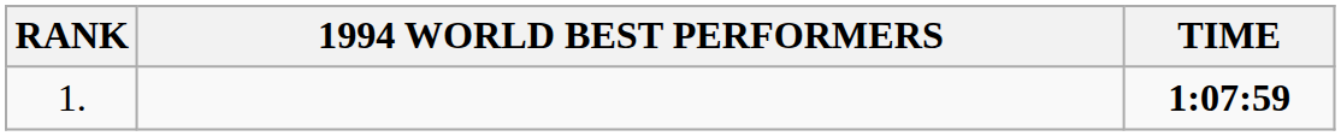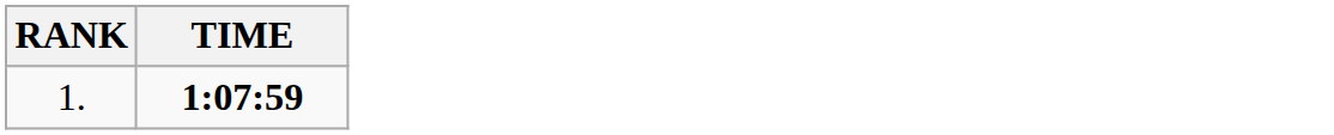 <table class=wikitable>
 <tr>
 <th>RANK</th>
-<th align="center" style="width: 25em">1994 WORLD BEST PERFORMERS</th>
 <th align="center" style="width: 5em">TIME</th>
 </tr>
 <tr>
 <td align="center">1.</td>
-<td></td>
 <td align="center"><strong>1:07:59</strong></td>
 </tr>
 </table>
